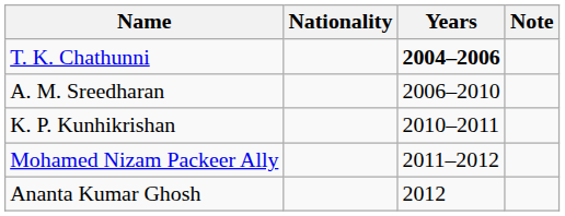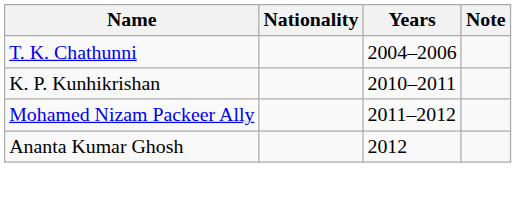 <table class="wikitable sortable">
 <tr>
 <th>Name</th>
 <th>Nationality</th>
 <th>Years</th>
 <th>Note</th>
 </tr>
 <tr>
 <td><a href='#'>T. K. Chathunni</a></td>
 <td></td>
-<td><strong>2004–2006</strong></td>
-<td></td>
-</tr>
-<tr>
-<td>A. M. Sreedharan</td>
-<td></td>
-<td>2006–2010</td>
+<td>2004–2006</td>
 <td></td>
 </tr>
 <tr>
 <td>K. P. Kunhikrishan</td>
 <td></td>
 <td>2010–2011</td>
 <td></td>
 </tr>
 <tr>
 <td><a href='#'>Mohamed Nizam Packeer Ally</a></td>
 <td></td>
 <td>2011–2012</td>
 <td></td>
 </tr>
 <tr>
 <td>Ananta Kumar Ghosh</td>
 <td></td>
 <td>2012</td>
 <td></td>
 </tr>
 </table>
